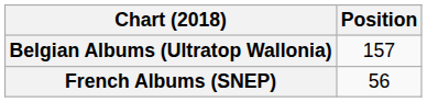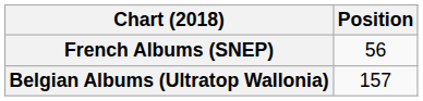 <table class="wikitable sortable plainrowheaders" style="text-align:center">
 <tr>
 <th scope="col">Chart (2018)</th>
 <th scope="col">Position</th>
 </tr>
 <tr>
+<th scope="row">French Albums (SNEP)</th>
+<td>56</td>
+</tr>
+<tr>
 <th scope="row">Belgian Albums (Ultratop Wallonia)</th>
 <td>157</td>
 </tr>
-<tr>
-<th scope="row">French Albums (SNEP)</th>
-<td>56</td>
-</tr>
 </table>
